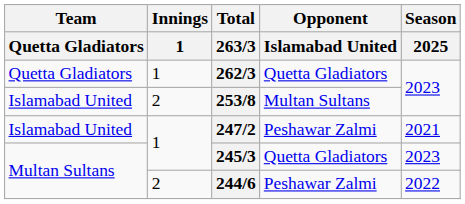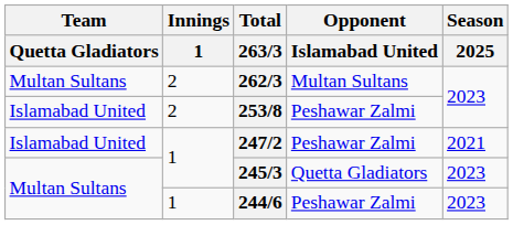 <table class="wikitable">
 <tr>
 <th>Team</th>
 <th>Innings</th>
 <th>Total</th>
 <th>Opponent</th>
 <th>Season</th>
 </tr>
 <tr>
 <th>Quetta Gladiators</th>
 <th>1</th>
 <th>263/3</th>
 <th>Islamabad United</th>
 <th>2025</th>
 </tr>
 <tr>
-<td><a href='#'>Quetta Gladiators</a></td>
-<td>1</td>
+<td><a href='#'>Multan Sultans</a></td>
+<td>2</td>
 <th><strong>262/3</strong></th>
-<td><a href='#'>Quetta Gladiators</a></td>
+<td><a href='#'>Multan Sultans</a></td>
 <td rowspan="2"><a href='#'>2023</a></td>
 </tr>
 <tr>
 <td><a href='#'>Islamabad United</a></td>
 <td>2</td>
 <th><strong>253/8</strong></th>
-<td><a href='#'>Multan Sultans</a></td>
+<td><a href='#'>Peshawar Zalmi</a></td>
 </tr>
 <tr>
 <td><a href='#'>Islamabad United</a></td>
 <td rowspan="2">1</td>
 <th><strong>247/2</strong></th>
 <td><a href='#'>Peshawar Zalmi</a></td>
 <td><a href='#'>2021</a></td>
 </tr>
 <tr>
 <td rowspan="2"><a href='#'>Multan Sultans</a></td>
 <th><strong>245/3</strong></th>
 <td><a href='#'>Quetta Gladiators</a></td>
 <td><a href='#'>2023</a></td>
 </tr>
 <tr>
-<td>2</td>
+<td>1</td>
 <th><strong>244/6</strong></th>
 <td><a href='#'>Peshawar Zalmi</a></td>
-<td><a href='#'>2022</a></td>
+<td><a href='#'>2023</a></td>
 </tr>
 </table>
